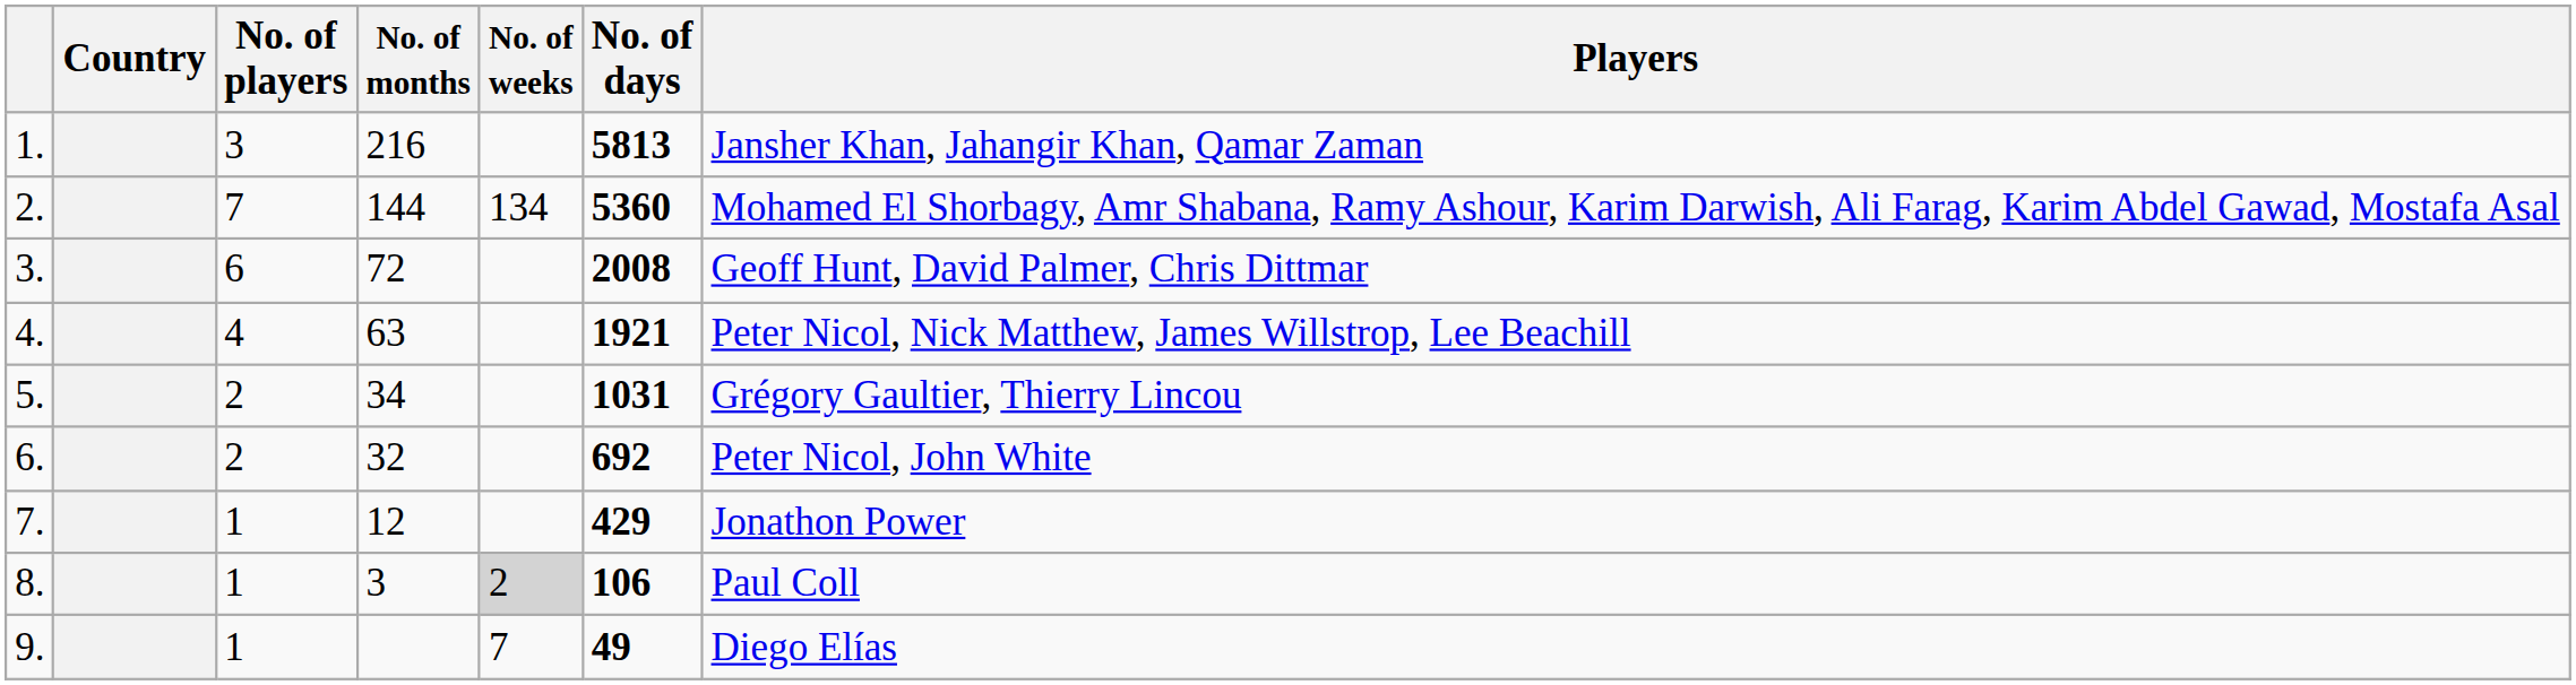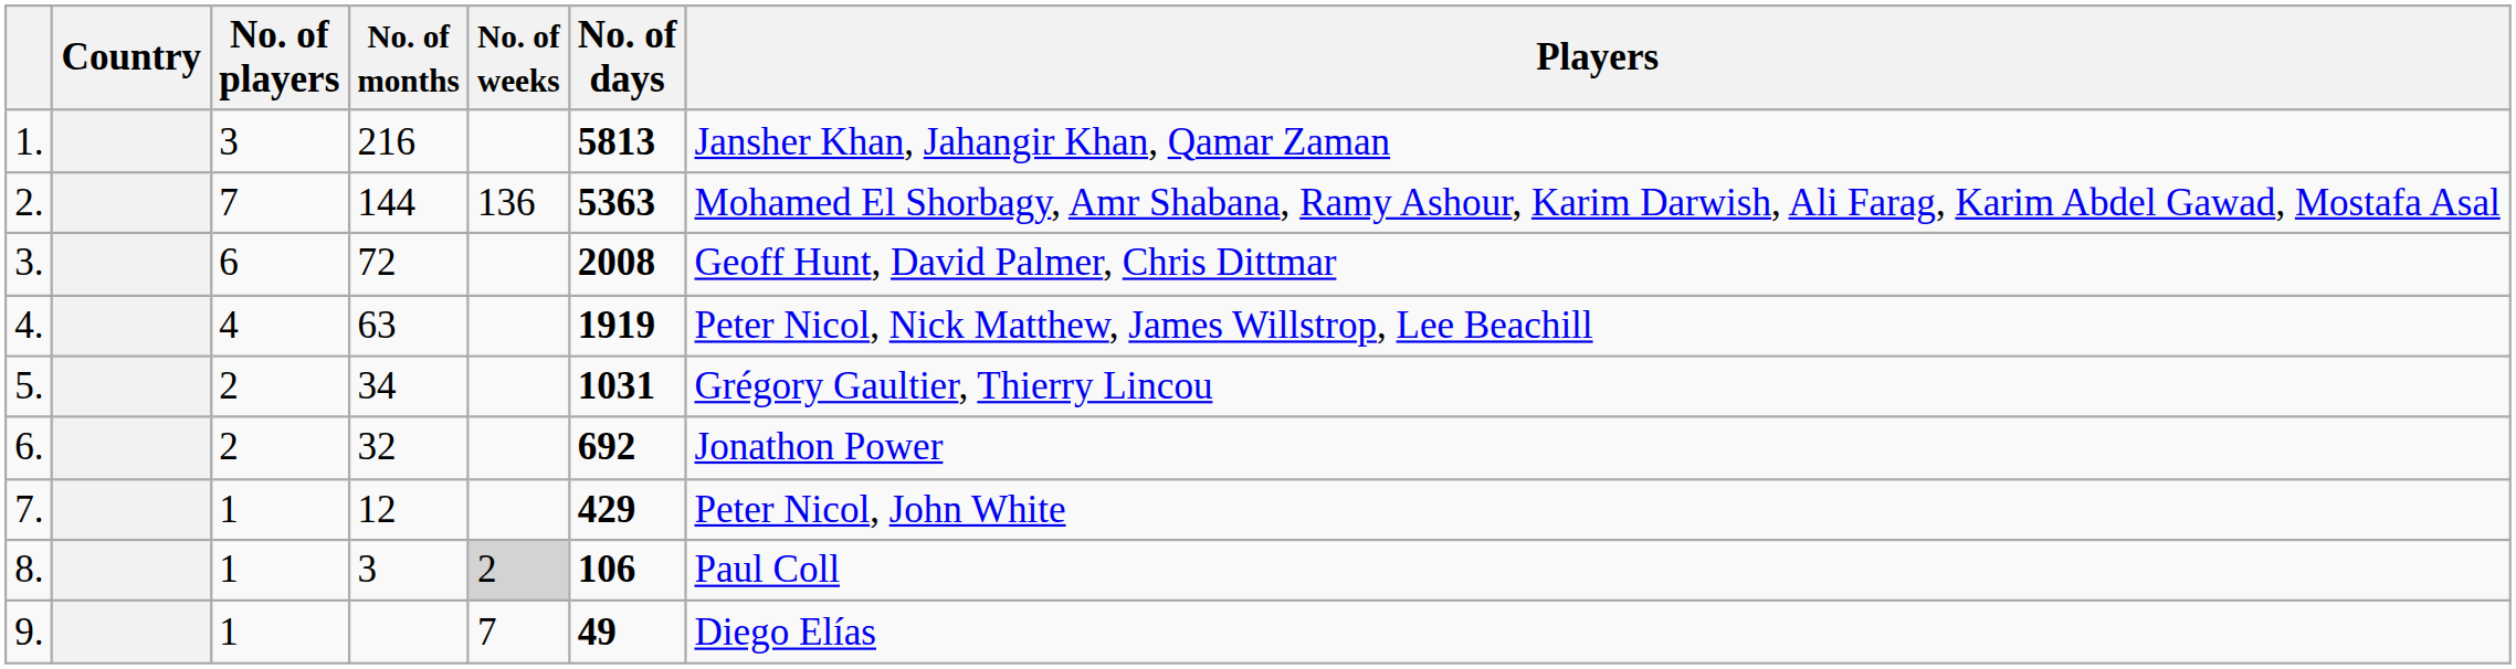 <table class="wikitable sortable plainrowheaders">
 <tr>
 <th scope="col"></th>
 <th scope="col">Country</th>
 <th scope="col">No. of<br>players</th>
 <th scope="col"><small>No. of<br>months</small></th>
 <th scope="col"><small>No. of<br>weeks</small></th>
 <th scope="col">No. of<br>days</th>
 <th scope="col">Players</th>
 </tr>
 <tr>
 <td>1.</td>
 <th scope="row"></th>
 <td>3</td>
 <td>216</td>
 <td></td>
 <td><strong>5813</strong></td>
 <td><a href='#'>Jansher Khan</a>, <a href='#'>Jahangir Khan</a>, <a href='#'>Qamar Zaman</a></td>
 </tr>
 <tr>
 <td>2.</td>
 <th scope="row"></th>
 <td>7</td>
 <td>144</td>
-<td>134</td>
-<td><strong>5360</strong></td>
+<td>136</td>
+<td><strong>5363</strong></td>
 <td><a href='#'>Mohamed El Shorbagy</a>, <a href='#'>Amr Shabana</a>, <a href='#'>Ramy Ashour</a>, <a href='#'>Karim Darwish</a>, <a href='#'>Ali Farag</a>, <a href='#'>Karim Abdel Gawad</a>, <a href='#'>Mostafa Asal</a></td>
 </tr>
 <tr>
 <td>3.</td>
 <th scope="row"></th>
 <td>6</td>
 <td>72</td>
 <td></td>
 <td><strong>2008</strong></td>
 <td><a href='#'>Geoff Hunt</a>, <a href='#'>David Palmer</a>, <a href='#'>Chris Dittmar</a></td>
 </tr>
 <tr>
 <td>4.</td>
 <th scope="row"></th>
 <td>4</td>
 <td>63</td>
 <td></td>
-<td><strong>1921</strong></td>
+<td><strong>1919</strong></td>
 <td><a href='#'>Peter Nicol</a>, <a href='#'>Nick Matthew</a>, <a href='#'>James Willstrop</a>, <a href='#'>Lee Beachill</a></td>
 </tr>
 <tr>
 <td>5.</td>
 <th scope="row"></th>
 <td>2</td>
 <td>34</td>
 <td></td>
 <td><strong>1031</strong></td>
 <td><a href='#'>Grégory Gaultier</a>, <a href='#'>Thierry Lincou</a></td>
 </tr>
 <tr>
 <td>6.</td>
 <th scope="row"></th>
 <td>2</td>
 <td>32</td>
 <td></td>
 <td><strong>692</strong></td>
-<td><a href='#'>Peter Nicol</a>, <a href='#'>John White</a></td>
+<td><a href='#'>Jonathon Power</a></td>
 </tr>
 <tr>
 <td>7.</td>
 <th scope="row"></th>
 <td>1</td>
 <td>12</td>
 <td></td>
 <td><strong>429</strong></td>
-<td><a href='#'>Jonathon Power</a></td>
+<td><a href='#'>Peter Nicol</a>, <a href='#'>John White</a></td>
 </tr>
 <tr>
 <td>8.</td>
 <th scope="row"></th>
 <td>1</td>
 <td>3</td>
 <td style="background: lightgrey;">2</td>
 <td><strong>106</strong></td>
 <td><a href='#'>Paul Coll</a></td>
 </tr>
 <tr>
 <td>9.</td>
 <th scope="row"></th>
 <td>1</td>
 <td></td>
 <td>7</td>
 <td><strong>49</strong></td>
 <td><a href='#'>Diego Elías</a></td>
 </tr>
 </table>
